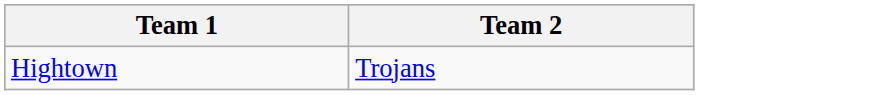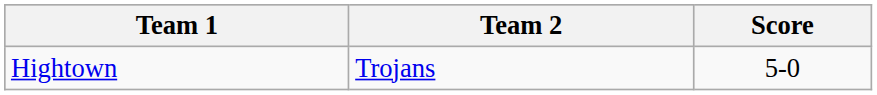 <table class="wikitable" style="font-size: 100%">
 <tr>
 <th width=200>Team 1</th>
 <th width=200>Team 2</th>
+<th width=100>Score</th>
 </tr>
 <tr>
 <td><a href='#'>Hightown</a></td>
 <td><a href='#'>Trojans</a></td>
+<td align=center>5-0</td>
 </tr>
 </table>
